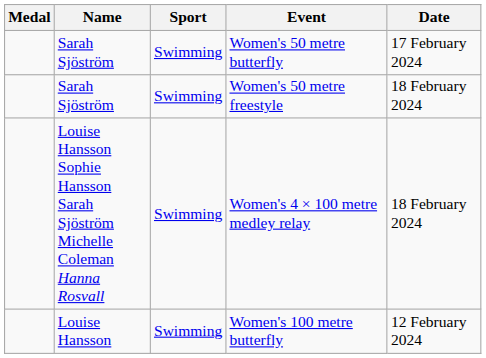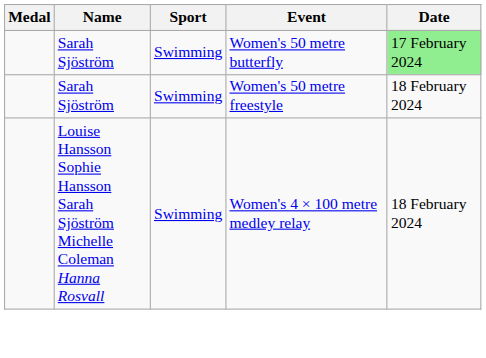 <table class="wikitable sortable" style="font-size:90%; width:50%;">
 <tr>
 <th>Medal</th>
 <th>Name</th>
 <th>Sport</th>
 <th>Event</th>
 <th>Date</th>
 </tr>
 <tr>
 <td></td>
 <td><a href='#'>Sarah Sjöström</a></td>
 <td><a href='#'>Swimming</a></td>
 <td><a href='#'>Women's 50 metre butterfly</a></td>
-<td>17 February 2024</td>
+<td style="background: lightgreen;">17 February 2024</td>
 </tr>
 <tr>
 <td></td>
 <td><a href='#'>Sarah Sjöström</a></td>
 <td><a href='#'>Swimming</a></td>
 <td><a href='#'>Women's 50 metre freestyle</a></td>
 <td>18 February 2024</td>
 </tr>
 <tr>
 <td></td>
 <td><a href='#'>Louise Hansson</a><br><a href='#'>Sophie Hansson</a><br><a href='#'>Sarah Sjöström</a><br><a href='#'>Michelle Coleman</a><br><em><a href='#'>Hanna Rosvall</a></em></td>
 <td><a href='#'>Swimming</a></td>
 <td><a href='#'>Women's 4 × 100 metre medley relay</a></td>
 <td>18 February 2024</td>
 </tr>
-<tr>
-<td></td>
-<td><a href='#'>Louise Hansson</a></td>
-<td><a href='#'>Swimming</a></td>
-<td><a href='#'>Women's 100 metre butterfly</a></td>
-<td>12 February 2024</td>
-</tr>
 </table>
